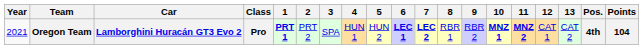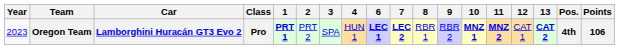 <table class="wikitable" border="1" style="text-align:center; font-size:85%;">
 <tr>
 <th>Year</th>
 <th>Team</th>
 <th>Car</th>
 <th>Class</th>
 <th>1</th>
 <th>2</th>
 <th>3</th>
 <th>4</th>
-<th>5</th>
 <th>6</th>
 <th>7</th>
 <th>8</th>
 <th>9</th>
 <th>10</th>
 <th>11</th>
 <th>12</th>
 <th>13</th>
 <th>Pos.</th>
 <th>Points</th>
 </tr>
 <tr>
-<td><a href='#'>2021</a></td>
+<td><a href='#'>2023</a></td>
 <th nowrap>Oregon Team</th>
 <th nowrap><a href='#'>Lamborghini Huracán GT3 Evo 2</a></th>
 <th>Pro</th>
 <td style="background:#DFFFDF;"><strong><a href='#'>PRT<br>1</a><br></strong></td>
 <td style="background:#DFFFDF;"><a href='#'>PRT<br>2</a><br></td>
 <td style="background:#DFFFDF;"><a href='#'>SPA</a><br></td>
 <td style="background:#FFDF9F;"><a href='#'>HUN<br>1</a><br></td>
-<td style="background:#FFFFBF;"><a href='#'>HUN<br>2</a><br></td>
 <td style="background:#CFCFFF;"><strong><a href='#'>LEC<br>1</a></strong><br></td>
 <td style="background:#FFFFBF;"><strong><a href='#'>LEC<br>2</a></strong><br></td>
 <td style="background:#FFFFBF;"><a href='#'>RBR<br>1</a><br></td>
 <td style="background:#CFCFFF;"><a href='#'>RBR<br>2</a><br></td>
 <td style="background:#FFFFBF;"><strong><a href='#'>MNZ<br>1</a></strong><br></td>
 <td style="background:#FFDF9F;"><strong><a href='#'>MNZ<br>2</a></strong><br></td>
 <td style="background:#FFDF9F;"><a href='#'>CAT<br>1</a><br></td>
-<td style="background:#DFFFDF;"><a href='#'>CAT<br>2</a><br></td>
+<td style="background:#DFFFDF;"><strong><a href='#'>CAT<br>2</a><br></strong></td>
 <th>4th</th>
-<th>104</th>
+<th>106</th>
 </tr>
 </table>
